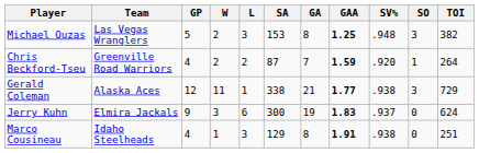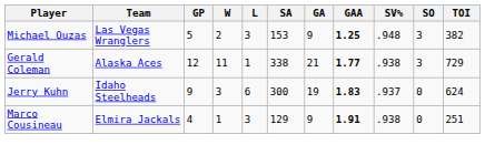 <table class="wikitable sortable">
 <tr>
 <th style="width:12em">Player</th>
 <th style="width:12em">Team</th>
 <th style="width:4em">GP</th>
 <th style="width:4em">W</th>
 <th style="width:4em">L</th>
 <th style="width:5em">SA</th>
 <th style="width:4em">GA</th>
 <th style="width:5em">GAA</th>
 <th style="width:5em">SV%</th>
 <th style="width:4em">SO</th>
 <th style="width:5em">TOI</th>
 </tr>
 <tr>
 <td><a href='#'>Michael Ouzas</a></td>
 <td><a href='#'>Las Vegas Wranglers</a></td>
 <td>5</td>
 <td>2</td>
 <td>3</td>
 <td>153</td>
-<td>8</td>
+<td>9</td>
 <td><strong>1.25</strong></td>
 <td>.948</td>
 <td>3</td>
 <td>382</td>
-</tr>
-<tr>
-<td><a href='#'>Chris Beckford-Tseu</a></td>
-<td><a href='#'>Greenville Road Warriors</a></td>
-<td>4</td>
-<td>2</td>
-<td>2</td>
-<td>87</td>
-<td>7</td>
-<td><strong>1.59</strong></td>
-<td>.920</td>
-<td>1</td>
-<td>264</td>
 </tr>
 <tr>
 <td><a href='#'>Gerald Coleman</a></td>
 <td><a href='#'>Alaska Aces</a></td>
 <td>12</td>
 <td>11</td>
 <td>1</td>
 <td>338</td>
 <td>21</td>
 <td><strong>1.77</strong></td>
 <td>.938</td>
 <td>3</td>
 <td>729</td>
 </tr>
 <tr>
 <td><a href='#'>Jerry Kuhn</a></td>
-<td><a href='#'>Elmira Jackals</a></td>
+<td><a href='#'>Idaho Steelheads</a></td>
 <td>9</td>
 <td>3</td>
 <td>6</td>
 <td>300</td>
 <td>19</td>
 <td><strong>1.83</strong></td>
 <td>.937</td>
 <td>0</td>
 <td>624</td>
 </tr>
 <tr>
 <td><a href='#'>Marco Cousineau</a></td>
-<td><a href='#'>Idaho Steelheads</a></td>
+<td><a href='#'>Elmira Jackals</a></td>
 <td>4</td>
 <td>1</td>
 <td>3</td>
 <td>129</td>
-<td>8</td>
+<td>9</td>
 <td><strong>1.91</strong></td>
 <td>.938</td>
 <td>0</td>
 <td>251</td>
 </tr>
 </table>
